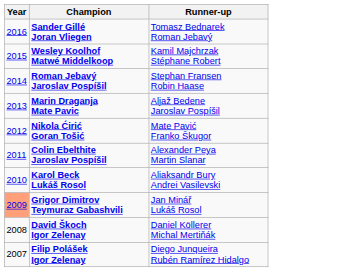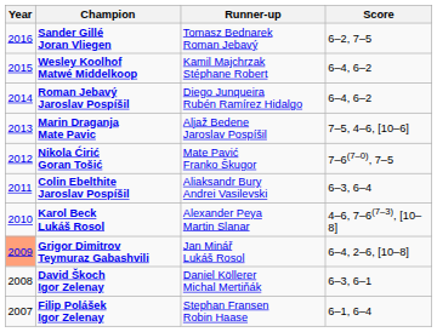 <table class="wikitable" style="font-size:90%">
 <tr>
 <th>Year</th>
 <th width="180">Champion</th>
 <th width="180">Runner-up</th>
+<th width="130">Score</th>
 </tr>
 <tr>
 <td><a href='#'>2016</a></td>
 <td> <strong><a href='#'>Sander Gillé</a></strong><br> <strong><a href='#'>Joran Vliegen</a></strong></td>
 <td> <a href='#'>Tomasz Bednarek</a><br> <a href='#'>Roman Jebavý</a></td>
+<td>6–2, 7–5</td>
 </tr>
 <tr>
 <td><a href='#'>2015</a></td>
 <td> <strong><a href='#'>Wesley Koolhof</a></strong><br> <strong><a href='#'>Matwé Middelkoop</a></strong></td>
 <td> <a href='#'>Kamil Majchrzak</a><br> <a href='#'>Stéphane Robert</a></td>
+<td>6–4, 6–2</td>
 </tr>
 <tr>
 <td><a href='#'>2014</a></td>
 <td> <strong><a href='#'>Roman Jebavý</a></strong><br> <strong><a href='#'>Jaroslav Pospíšil</a></strong></td>
-<td> <a href='#'>Stephan Fransen</a><br> <a href='#'>Robin Haase</a></td>
+<td> <a href='#'>Diego Junqueira</a> <br>  <a href='#'>Rubén Ramírez Hidalgo</a></td>
+<td>6–4, 6–2</td>
 </tr>
 <tr>
 <td><a href='#'>2013</a></td>
 <td> <strong><a href='#'>Marin Draganja</a></strong> <br>  <strong><a href='#'>Mate Pavic</a></strong></td>
 <td> <a href='#'>Aljaž Bedene</a> <br>  <a href='#'>Jaroslav Pospíšil</a></td>
+<td>7–5, 4–6, [10–6]</td>
 </tr>
 <tr>
 <td><a href='#'>2012</a></td>
 <td> <strong><a href='#'>Nikola Ćirić</a></strong> <br>  <strong><a href='#'>Goran Tošić</a></strong></td>
 <td> <a href='#'>Mate Pavić</a> <br>  <a href='#'>Franko Škugor</a></td>
+<td>7–6<sup>(7–0)</sup>, 7–5</td>
 </tr>
 <tr>
 <td><a href='#'>2011</a></td>
 <td> <strong><a href='#'>Colin Ebelthite</a></strong> <br>  <strong><a href='#'>Jaroslav Pospíšil</a></strong></td>
-<td> <a href='#'>Alexander Peya</a> <br>  <a href='#'>Martin Slanar</a></td>
+<td> <a href='#'>Aliaksandr Bury</a> <br>  <a href='#'>Andrei Vasilevski</a></td>
+<td>6–3, 6–4</td>
 </tr>
 <tr>
 <td><a href='#'>2010</a></td>
 <td> <strong><a href='#'>Karol Beck</a></strong> <br>  <strong><a href='#'>Lukáš Rosol</a></strong></td>
-<td> <a href='#'>Aliaksandr Bury</a> <br>  <a href='#'>Andrei Vasilevski</a></td>
+<td> <a href='#'>Alexander Peya</a> <br>  <a href='#'>Martin Slanar</a></td>
+<td>4–6, 7–6<sup>(7–3)</sup>, [10–8]</td>
 </tr>
 <tr>
 <td style="background: lightsalmon;"><a href='#'>2009</a></td>
 <td> <strong><a href='#'>Grigor Dimitrov</a></strong> <br>  <strong><a href='#'>Teymuraz Gabashvili</a></strong></td>
 <td> <a href='#'>Jan Minář</a> <br>  <a href='#'>Lukáš Rosol</a></td>
+<td>6–4, 2–6, [10–8]</td>
 </tr>
 <tr>
 <td>2008</td>
 <td> <strong><a href='#'>David Škoch</a></strong> <br>  <strong><a href='#'>Igor Zelenay</a></strong></td>
 <td> <a href='#'>Daniel Köllerer</a> <br>  <a href='#'>Michal Mertiňák</a></td>
+<td>6–3, 6–1</td>
 </tr>
 <tr>
 <td>2007</td>
 <td> <strong><a href='#'>Filip Polášek</a></strong> <br>  <strong><a href='#'>Igor Zelenay</a></strong></td>
-<td> <a href='#'>Diego Junqueira</a> <br>  <a href='#'>Rubén Ramírez Hidalgo</a></td>
+<td> <a href='#'>Stephan Fransen</a><br> <a href='#'>Robin Haase</a></td>
+<td>6–1, 6–4</td>
 </tr>
 </table>
